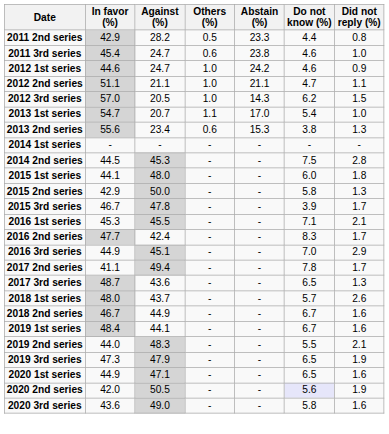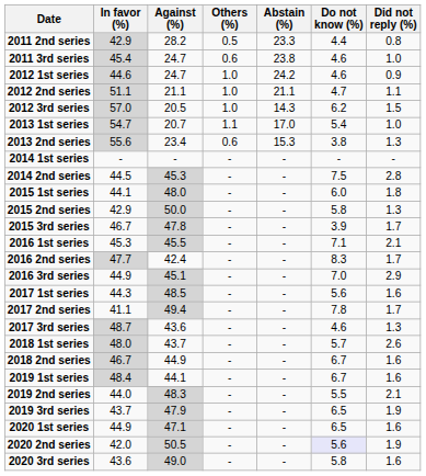 <table class="wikitable collapsible sortable" style="text-align:center;font-size:85%;line-height:14px">
 <tr>
 <th style= "text-align:center">Date</th>
 <th style="width:60px;">In favor (%)</th>
 <th style="width:60px;">Against (%)</th>
 <th style="width:60px;">Others (%)</th>
 <th style="width:60px;">Abstain (%)</th>
 <th style="width:60px;">Do not know (%)</th>
 <th style="width:60px;">Did not reply (%)</th>
 </tr>
 <tr>
 <td><strong>2011 2nd series</strong></td>
 <td style="background:#D5D5D5">42.9</td>
 <td>28.2</td>
 <td>0.5</td>
 <td>23.3</td>
 <td>4.4</td>
 <td>0.8</td>
 </tr>
 <tr style="text-align:center;">
 <td><strong>2011 3rd series</strong></td>
 <td style="background:#D5D5D5">45.4</td>
 <td>24.7</td>
 <td>0.6</td>
 <td>23.8</td>
 <td>4.6</td>
 <td>1.0</td>
 </tr>
 <tr style="text-align:center">
 <td><strong>2012 1st series</strong></td>
 <td style="background:#D5D5D5">44.6</td>
 <td>24.7</td>
 <td>1.0</td>
 <td>24.2</td>
 <td>4.6</td>
 <td>0.9</td>
 </tr>
 <tr style="text-align:center;">
 <td><strong>2012 2nd series</strong></td>
 <td style="background:#D5D5D5">51.1</td>
 <td>21.1</td>
 <td>1.0</td>
 <td>21.1</td>
 <td>4.7</td>
 <td>1.1</td>
 </tr>
 <tr style="text-align:center">
 <td><strong>2012 3rd series</strong></td>
 <td style="background:#D5D5D5">57.0</td>
 <td>20.5</td>
 <td>1.0</td>
 <td>14.3</td>
 <td>6.2</td>
 <td>1.5</td>
 </tr>
 <tr style="text-align:center;">
 <td><strong>2013 1st series</strong></td>
 <td style="background:#D5D5D5">54.7</td>
 <td>20.7</td>
 <td>1.1</td>
 <td>17.0</td>
 <td>5.4</td>
 <td>1.0</td>
 </tr>
 <tr style="text-align:center">
 <td><strong>2013 2nd series</strong></td>
 <td style="background:#D5D5D5">55.6</td>
 <td>23.4</td>
 <td>0.6</td>
 <td>15.3</td>
 <td>3.8</td>
 <td>1.3</td>
 </tr>
 <tr style="text-align:center;">
 <td><strong>2014 1st series</strong></td>
 <td>-</td>
 <td>-</td>
 <td>-</td>
 <td>-</td>
 <td>-</td>
 <td>-</td>
 </tr>
 <tr style="text-align:center">
 <td><strong>2014 2nd series</strong></td>
 <td>44.5</td>
 <td style="background:#D5D5D5">45.3</td>
 <td>-</td>
 <td>-</td>
 <td>7.5</td>
 <td>2.8</td>
 </tr>
 <tr style="text-align:center;">
 <td><strong>2015 1st series</strong></td>
 <td>44.1</td>
 <td style="background:#D5D5D5">48.0</td>
 <td>-</td>
 <td>-</td>
 <td>6.0</td>
 <td>1.8</td>
 </tr>
 <tr style="text-align:center">
 <td><strong>2015 2nd series</strong></td>
 <td>42.9</td>
 <td style="background:#D5D5D5">50.0</td>
 <td>-</td>
 <td>-</td>
 <td>5.8</td>
 <td>1.3</td>
 </tr>
 <tr style="text-align:center;">
 <td><strong>2015 3rd series</strong></td>
 <td>46.7</td>
 <td style="background:#D5D5D5">47.8</td>
 <td>-</td>
 <td>-</td>
 <td>3.9</td>
 <td>1.7</td>
 </tr>
 <tr style="text-align:center;">
 <td><strong>2016 1st series</strong></td>
 <td>45.3</td>
 <td style="background:#D5D5D5">45.5</td>
 <td>-</td>
 <td>-</td>
 <td>7.1</td>
 <td>2.1</td>
 </tr>
 <tr style="text-align:center;">
 <td><strong>2016 2nd series</strong></td>
 <td style="background:#D5D5D5">47.7</td>
 <td>42.4</td>
 <td>-</td>
 <td>-</td>
 <td>8.3</td>
 <td>1.7</td>
 </tr>
 <tr>
 <td><strong>2016 3rd series</strong></td>
 <td>44.9</td>
 <td style="background:#D5D5D5">45.1</td>
 <td>-</td>
 <td>-</td>
 <td>7.0</td>
 <td>2.9</td>
 </tr>
+<tr style="text-align:center;">
+<td><strong>2017 1st series</strong></td>
+<td>44.3</td>
+<td style="background:#D5D5D5">48.5</td>
+<td>-</td>
+<td>-</td>
+<td>5.6</td>
+<td>1.6</td>
+</tr>
 <tr>
 <td><strong>2017 2nd series</strong></td>
 <td>41.1</td>
 <td style="background:#D5D5D5">49.4</td>
 <td>-</td>
 <td>-</td>
 <td>7.8</td>
 <td>1.7</td>
 </tr>
 <tr>
 <td><strong>2017 3rd series</strong></td>
 <td style="background:#D5D5D5">48.7</td>
 <td>43.6</td>
 <td>-</td>
 <td>-</td>
-<td>6.5</td>
+<td>4.6</td>
 <td>1.3</td>
 </tr>
 <tr>
 <td><strong>2018 1st series</strong></td>
 <td style="background:#D5D5D5">48.0</td>
 <td>43.7</td>
 <td>-</td>
 <td>-</td>
 <td>5.7</td>
 <td>2.6</td>
 </tr>
 <tr>
 <td><strong>2018 2nd series</strong></td>
 <td style="background:#D5D5D5">46.7</td>
 <td>44.9</td>
 <td>-</td>
 <td>-</td>
 <td>6.7</td>
 <td>1.6</td>
 </tr>
 <tr>
 <td><strong>2019 1st series</strong></td>
 <td style="background:#D5D5D5">48.4</td>
 <td>44.1</td>
 <td>-</td>
 <td>-</td>
 <td>6.7</td>
 <td>1.6</td>
 </tr>
 <tr>
 <td><strong>2019 2nd series</strong></td>
 <td>44.0</td>
 <td style="background:#D5D5D5">48.3</td>
 <td>-</td>
 <td>-</td>
 <td>5.5</td>
 <td>2.1</td>
 </tr>
 <tr>
 <td><strong>2019 3rd series</strong></td>
-<td>47.3</td>
+<td>43.7</td>
 <td style="background:#D5D5D5">47.9</td>
 <td>-</td>
 <td>-</td>
 <td>6.5</td>
 <td>1.9</td>
 </tr>
 <tr>
 <td><strong>2020 1st series</strong></td>
 <td>44.9</td>
 <td style="background:#D5D5D5">47.1</td>
 <td>-</td>
 <td>-</td>
 <td>6.5</td>
 <td>1.6</td>
 </tr>
 <tr>
 <td><strong>2020 2nd series</strong></td>
 <td>42.0</td>
 <td style="background:#D5D5D5">50.5</td>
 <td>-</td>
 <td>-</td>
 <td style="background: lavender;">5.6</td>
 <td>1.9</td>
 </tr>
 <tr>
 <td><strong>2020 3rd series</strong></td>
 <td>43.6</td>
 <td style="background:#D5D5D5">49.0</td>
 <td>-</td>
 <td>-</td>
 <td>5.8</td>
 <td>1.6</td>
 </tr>
 </table>
